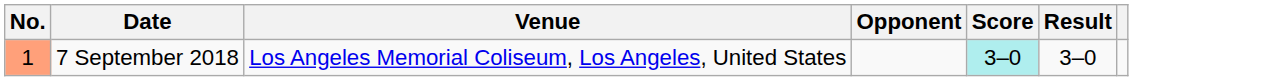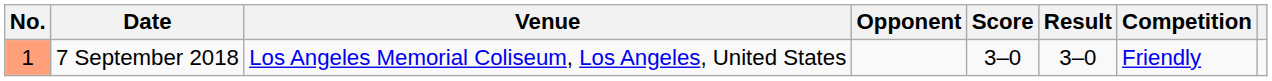 <table class="wikitable sortable">
 <tr>
 <th scope="col">No.</th>
 <th scope="col">Date</th>
 <th scope="col">Venue</th>
 <th scope="col">Opponent</th>
 <th scope="col">Score</th>
 <th scope="col">Result</th>
+<th scope="col">Competition</th>
 <th class="unsortable" scope="col"></th>
 </tr>
 <tr>
 <td align="center" style="background: lightsalmon;">1</td>
 <td>7 September 2018</td>
 <td><a href='#'>Los Angeles Memorial Coliseum</a>, <a href='#'>Los Angeles</a>, United States</td>
 <td></td>
-<td align="center" style="background: paleturquoise;">3–0</td>
 <td align="center">3–0</td>
+<td align="center">3–0</td>
+<td><a href='#'>Friendly</a></td>
 <td></td>
 </tr>
 </table>
